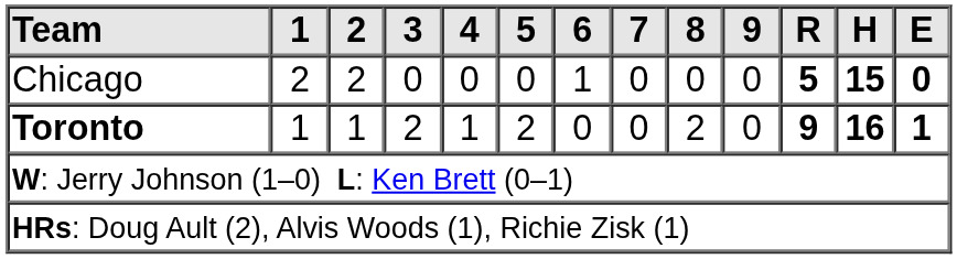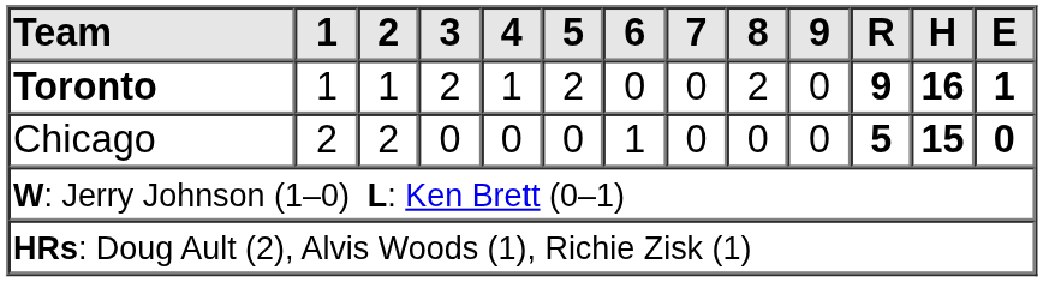 <table border=1 cellspacing=0 width=425 style="margin-left:3em;">
 <tr style="text-align:center; background-color:#e6e6e6;">
 <th align=left width=28%>Team</th>
 <th width=6%>1</th>
 <th width=6%>2</th>
 <th width=6%>3</th>
 <th width=6%>4</th>
 <th width=6%>5</th>
 <th width=6%>6</th>
 <th width=6%>7</th>
 <th width=6%>8</th>
 <th width=6%>9</th>
 <th width=6%>R</th>
 <th width=6%>H</th>
 <th width=6%>E</th>
 </tr>
 <tr style="text-align:center;">
+<td align=left><strong>Toronto</strong></td>
+<td>1</td>
+<td>1</td>
+<td>2</td>
+<td>1</td>
+<td>2</td>
+<td>0</td>
+<td>0</td>
+<td>2</td>
+<td>0</td>
+<td><strong>9</strong></td>
+<td><strong>16</strong></td>
+<td><strong>1</strong></td>
+</tr>
+<tr style="text-align:center;">
 <td align=left>Chicago</td>
 <td>2</td>
 <td>2</td>
 <td>0</td>
 <td>0</td>
 <td>0</td>
 <td>1</td>
 <td>0</td>
 <td>0</td>
 <td>0</td>
 <td><strong>5</strong></td>
 <td><strong>15</strong></td>
 <td><strong>0</strong></td>
 </tr>
-<tr style="text-align:center;">
-<td align=left><strong>Toronto</strong></td>
-<td>1</td>
-<td>1</td>
-<td>2</td>
-<td>1</td>
-<td>2</td>
-<td>0</td>
-<td>0</td>
-<td>2</td>
-<td>0</td>
-<td><strong>9</strong></td>
-<td><strong>16</strong></td>
-<td><strong>1</strong></td>
-</tr>
 <tr style="text-align:left;">
 <td colspan=13><small><strong>W</strong>: Jerry Johnson (1–0)  <strong>L</strong>: <a href='#'>Ken Brett</a> (0–1)  </small></td>
 </tr>
 <tr style="text-align:left;">
 <td colspan=13><small><strong>HRs</strong>: Doug Ault (2), Alvis Woods (1), Richie Zisk (1)</small></td>
 </tr>
 </table>
